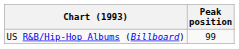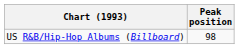 <table class="wikitable" border="1">
 <tr>
 <th>Chart (1993)</th>
 <th>Peak<br>position</th>
 </tr>
 <tr>
 <td>US <a href='#'>R&B/Hip-Hop Albums</a> (<em><a href='#'>Billboard</a></em>)</td>
-<td align="center">99</td>
+<td align="center">98</td>
 </tr>
 </table>
